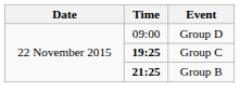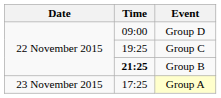 <table class = "wikitable" style="text-align:center;">
 <tr>
 <th width=150>Date</th>
 <th width=50>Time</th>
 <th width=80>Event</th>
 </tr>
 <tr>
 <td rowspan=3>22 November 2015</td>
 <td>09:00</td>
 <td>Group D</td>
 </tr>
 <tr>
-<td><strong>19:25</strong></td>
+<td>19:25</td>
 <td>Group C</td>
 </tr>
 <tr>
 <td><strong>21:25</strong></td>
 <td>Group B</td>
 </tr>
+<tr>
+<td>23 November 2015</td>
+<td>17:25</td>
+<td bgcolor=ffffcc>Group A</td>
+</tr>
 </table>
